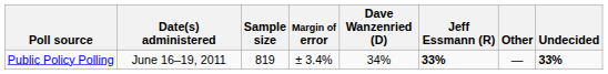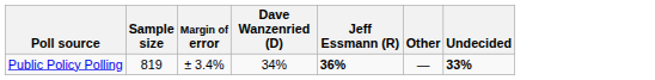 <table class="wikitable">
 <tr valign= bottom>
 <th>Poll source</th>
-<th style="width:160px;">Date(s)<br>administered</th>
 <th class=small>Sample<br>size</th>
 <th><small>Margin of</small><br>error</th>
 <th width=100px>Dave<br>Wanzenried (D)</th>
 <th width=100px>Jeff<br>Essmann (R)</th>
 <th>Other</th>
 <th>Undecided</th>
 </tr>
 <tr>
 <td><a href='#'>Public Policy Polling</a></td>
-<td align=center>June 16–19, 2011</td>
 <td align=center>819</td>
 <td align=center>± 3.4%</td>
 <td align=center>34%</td>
-<td><strong>33%</strong></td>
+<td><strong>36%</strong></td>
 <td align=center>—</td>
 <td><strong>33%</strong></td>
 </tr>
 </table>
